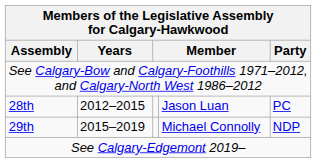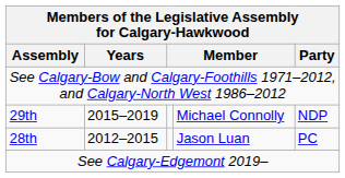 <table class="wikitable" align=right>
 <tr>
 <th colspan=5>Members of the Legislative Assembly<br>for Calgary-Hawkwood</th>
 </tr>
 <tr>
 <th>Assembly</th>
 <th>Years</th>
 <th colspan="2">Member</th>
 <th>Party</th>
 </tr>
 <tr>
 <td align="center" colspan=5><em>See <a href='#'>Calgary-Bow</a> and <a href='#'>Calgary-Foothills</a> 1971–2012,<br>and <a href='#'>Calgary-North West</a> 1986–2012</em></td>
 </tr>
 <tr>
+<td><a href='#'>29th</a></td>
+<td>2015–2019</td>
+<td></td>
+<td><a href='#'>Michael Connolly</a></td>
+<td><a href='#'>NDP</a></td>
+</tr>
+<tr>
 <td><a href='#'>28th</a></td>
 <td>2012–2015</td>
 <td></td>
 <td><a href='#'>Jason Luan</a></td>
 <td><a href='#'>PC</a></td>
 </tr>
 <tr>
-<td><a href='#'>29th</a></td>
-<td>2015–2019</td>
-<td></td>
-<td><a href='#'>Michael Connolly</a></td>
-<td><a href='#'>NDP</a></td>
-</tr>
-<tr>
 <td align="center" colspan=5><em>See <a href='#'>Calgary-Edgemont</a> 2019–</em></td>
 </tr>
 </table>
